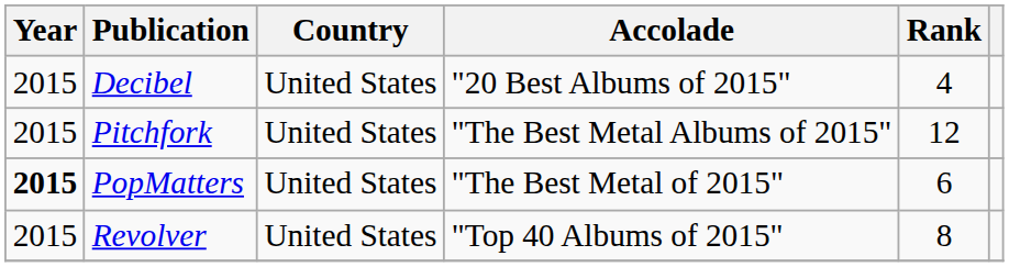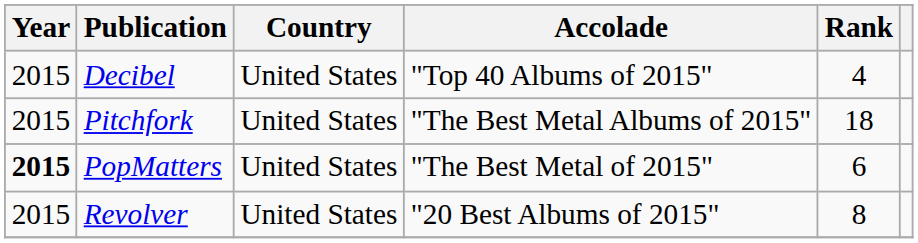 <table class="wikitable sortable" style="margin:0em 1em 1em 0pt">
 <tr>
 <th>Year</th>
 <th>Publication</th>
 <th>Country</th>
 <th>Accolade</th>
 <th>Rank</th>
 <th class=unsortable></th>
 </tr>
 <tr>
 <td align=center>2015</td>
 <td><em><a href='#'>Decibel</a></em></td>
 <td>United States</td>
-<td>"20 Best Albums of 2015"</td>
+<td>"Top 40 Albums of 2015"</td>
 <td align=center>4</td>
 <td></td>
 </tr>
 <tr>
 <td align=center>2015</td>
 <td><em><a href='#'>Pitchfork</a></em></td>
 <td>United States</td>
 <td>"The Best Metal Albums of 2015"</td>
-<td align=center>12</td>
+<td align=center>18</td>
 <td></td>
 </tr>
 <tr>
 <td align=center><strong>2015</strong></td>
 <td><em><a href='#'>PopMatters</a></em></td>
 <td>United States</td>
 <td>"The Best Metal of 2015"</td>
 <td align=center>6</td>
 <td></td>
 </tr>
 <tr>
 <td align=center>2015</td>
 <td><em><a href='#'>Revolver</a></em></td>
 <td>United States</td>
-<td>"Top 40 Albums of 2015"</td>
+<td>"20 Best Albums of 2015"</td>
 <td align=center>8</td>
 <td></td>
 </tr>
 <tr>
 </tr>
 </table>
